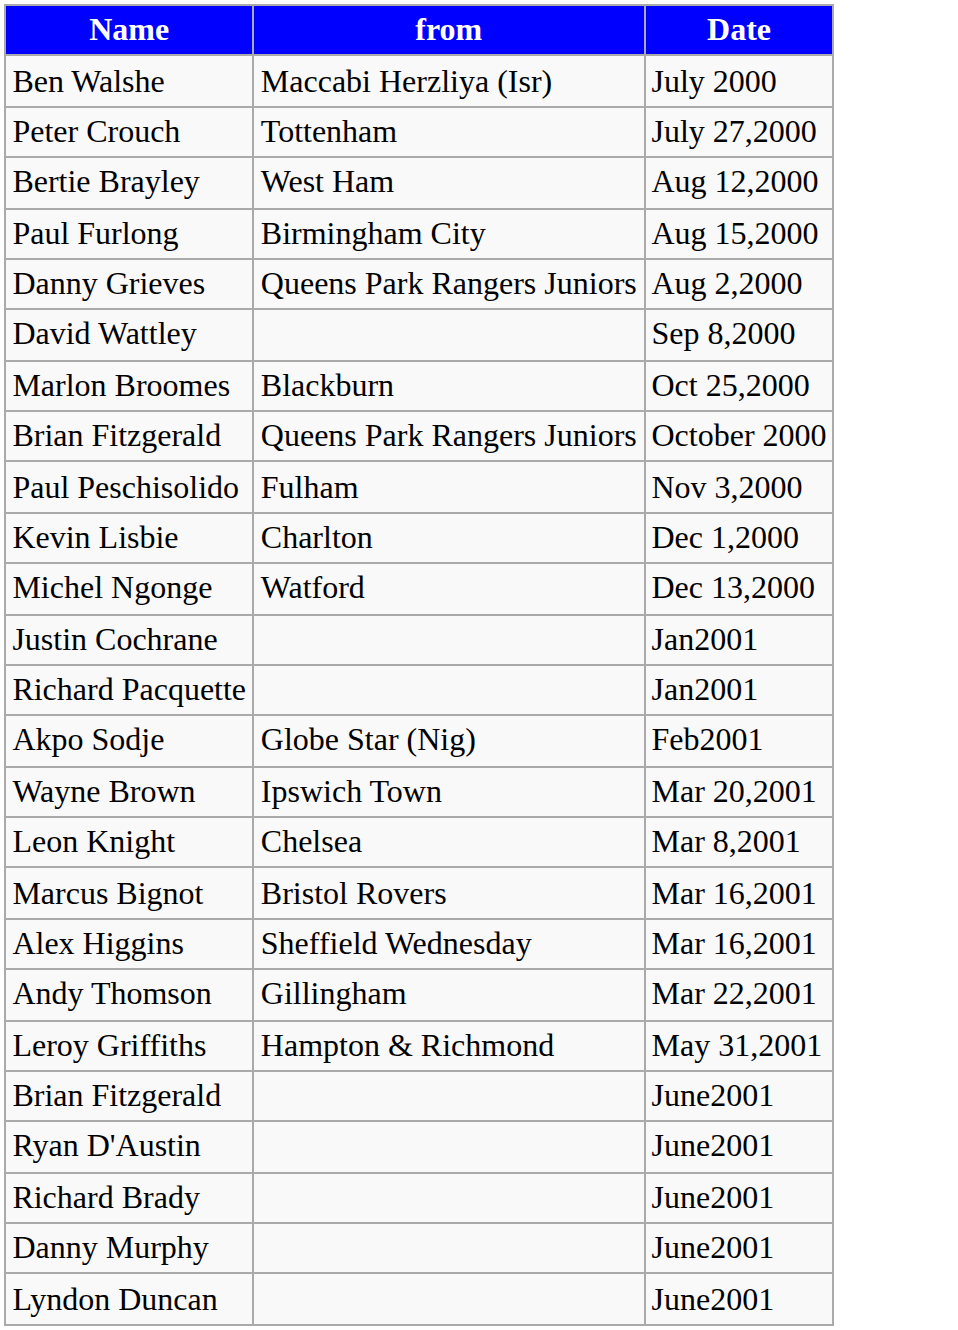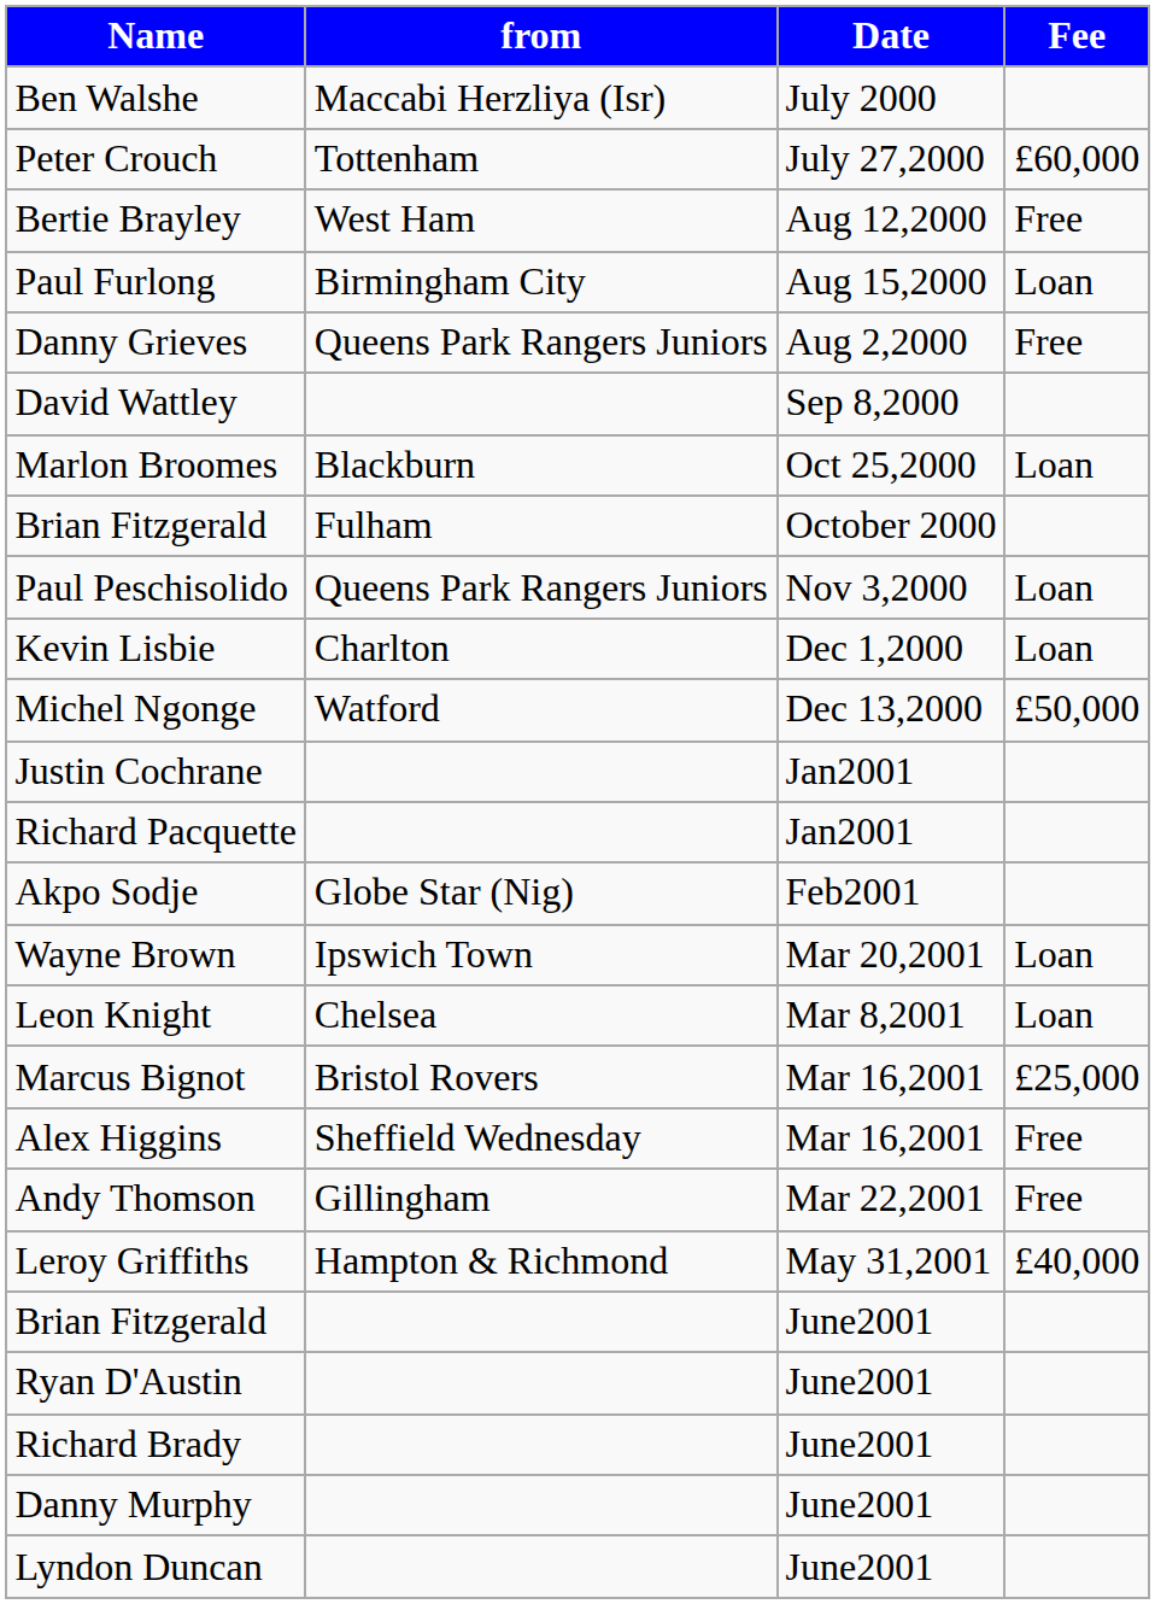 <table class="wikitable">
 <tr>
 <th style="background:#0000FF; color:#FFFFFF; text-align:center;"><strong>Name</strong></th>
 <th style="background:#0000FF; color:#FFFFFF; text-align:center;">from</th>
 <th style="background:#0000FF; color:#FFFFFF; text-align:center;">Date</th>
+<th style="background:#0000FF; color:#FFFFFF; text-align:center;">Fee</th>
 </tr>
 <tr>
 <td>Ben Walshe</td>
 <td>Maccabi Herzliya (Isr)</td>
 <td>July 2000</td>
+<td></td>
 </tr>
 <tr>
 <td>Peter Crouch</td>
 <td>Tottenham</td>
 <td>July 27,2000</td>
+<td>£60,000</td>
 </tr>
 <tr>
 <td>Bertie Brayley</td>
 <td>West Ham</td>
 <td>Aug 12,2000</td>
+<td>Free</td>
 </tr>
 <tr>
 <td>Paul Furlong</td>
 <td>Birmingham City</td>
 <td>Aug 15,2000</td>
+<td>Loan</td>
 </tr>
 <tr>
 <td>Danny Grieves</td>
 <td>Queens Park Rangers Juniors</td>
 <td>Aug 2,2000</td>
+<td>Free</td>
 </tr>
 <tr>
 <td>David Wattley</td>
 <td></td>
 <td>Sep 8,2000</td>
+<td></td>
 </tr>
 <tr>
 <td>Marlon Broomes</td>
 <td>Blackburn</td>
 <td>Oct 25,2000</td>
+<td>Loan</td>
 </tr>
 <tr>
 <td>Brian Fitzgerald</td>
-<td>Queens Park Rangers Juniors</td>
+<td>Fulham</td>
 <td>October 2000</td>
+<td></td>
 </tr>
 <tr>
 <td>Paul Peschisolido</td>
-<td>Fulham</td>
+<td>Queens Park Rangers Juniors</td>
 <td>Nov 3,2000</td>
+<td>Loan</td>
 </tr>
 <tr>
 <td>Kevin Lisbie</td>
 <td>Charlton</td>
 <td>Dec 1,2000</td>
+<td>Loan</td>
 </tr>
 <tr>
 <td>Michel Ngonge</td>
 <td>Watford</td>
 <td>Dec 13,2000</td>
+<td>£50,000</td>
 </tr>
 <tr>
 <td>Justin Cochrane</td>
 <td></td>
 <td>Jan2001</td>
+<td></td>
 </tr>
 <tr>
 <td>Richard Pacquette</td>
 <td></td>
 <td>Jan2001</td>
+<td></td>
 </tr>
 <tr>
 <td>Akpo Sodje</td>
 <td>Globe Star (Nig)</td>
 <td>Feb2001</td>
+<td></td>
 </tr>
 <tr>
 <td>Wayne Brown</td>
 <td>Ipswich Town</td>
 <td>Mar 20,2001</td>
+<td>Loan</td>
 </tr>
 <tr>
 <td>Leon Knight</td>
 <td>Chelsea</td>
 <td>Mar 8,2001</td>
+<td>Loan</td>
 </tr>
 <tr>
 <td>Marcus Bignot</td>
 <td>Bristol Rovers</td>
 <td>Mar 16,2001</td>
+<td>£25,000</td>
 </tr>
 <tr>
 <td>Alex Higgins</td>
 <td>Sheffield Wednesday</td>
 <td>Mar 16,2001</td>
+<td>Free</td>
 </tr>
 <tr>
 <td>Andy Thomson</td>
 <td>Gillingham</td>
 <td>Mar 22,2001</td>
+<td>Free</td>
 </tr>
 <tr>
 <td>Leroy Griffiths</td>
 <td>Hampton & Richmond</td>
 <td>May 31,2001</td>
+<td>£40,000</td>
 </tr>
 <tr>
 <td>Brian Fitzgerald</td>
 <td></td>
 <td>June2001</td>
+<td></td>
 </tr>
 <tr>
 <td>Ryan D'Austin</td>
 <td></td>
 <td>June2001</td>
+<td></td>
 </tr>
 <tr>
 <td>Richard Brady</td>
 <td></td>
 <td>June2001</td>
+<td></td>
 </tr>
 <tr>
 <td>Danny Murphy</td>
 <td></td>
 <td>June2001</td>
+<td></td>
 </tr>
 <tr>
 <td>Lyndon Duncan</td>
 <td></td>
 <td>June2001</td>
+<td></td>
 </tr>
 </table>
